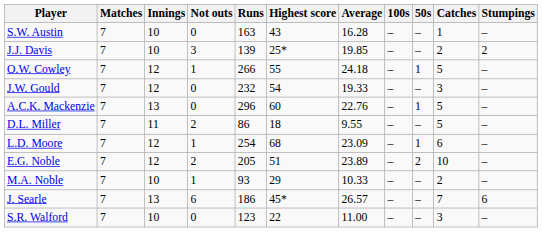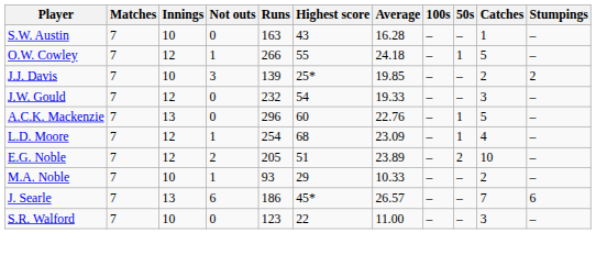 <table class="wikitable">
 <tr>
 <th>Player</th>
 <th>Matches</th>
 <th>Innings</th>
 <th>Not outs</th>
 <th>Runs</th>
 <th>Highest score</th>
 <th>Average</th>
 <th>100s</th>
 <th>50s</th>
 <th>Catches</th>
 <th>Stumpings</th>
 </tr>
 <tr>
 <td><a href='#'>S.W. Austin</a></td>
 <td>7</td>
 <td>10</td>
 <td>0</td>
 <td>163</td>
 <td>43</td>
 <td>16.28</td>
 <td>–</td>
 <td>–</td>
 <td>1</td>
 <td>–</td>
 </tr>
 <tr>
+<td><a href='#'>O.W. Cowley</a></td>
+<td>7</td>
+<td>12</td>
+<td>1</td>
+<td>266</td>
+<td>55</td>
+<td>24.18</td>
+<td>–</td>
+<td>1</td>
+<td>5</td>
+<td>–</td>
+</tr>
+<tr>
 <td><a href='#'>J.J. Davis</a></td>
 <td>7</td>
 <td>10</td>
 <td>3</td>
 <td>139</td>
 <td>25*</td>
 <td>19.85</td>
 <td>–</td>
 <td>–</td>
 <td>2</td>
 <td>2</td>
-</tr>
-<tr>
-<td><a href='#'>O.W. Cowley</a></td>
-<td>7</td>
-<td>12</td>
-<td>1</td>
-<td>266</td>
-<td>55</td>
-<td>24.18</td>
-<td>–</td>
-<td>1</td>
-<td>5</td>
-<td>–</td>
 </tr>
 <tr>
 <td><a href='#'>J.W. Gould</a></td>
 <td>7</td>
 <td>12</td>
 <td>0</td>
 <td>232</td>
 <td>54</td>
 <td>19.33</td>
 <td>–</td>
 <td>–</td>
 <td>3</td>
 <td>–</td>
 </tr>
 <tr>
 <td><a href='#'>A.C.K. Mackenzie</a></td>
 <td>7</td>
 <td>13</td>
 <td>0</td>
 <td>296</td>
 <td>60</td>
 <td>22.76</td>
 <td>–</td>
 <td>1</td>
 <td>5</td>
 <td>–</td>
 </tr>
 <tr>
-<td><a href='#'>D.L. Miller</a></td>
-<td>7</td>
-<td>11</td>
-<td>2</td>
-<td>86</td>
-<td>18</td>
-<td>9.55</td>
-<td>–</td>
-<td>–</td>
-<td>5</td>
-<td>–</td>
-</tr>
-<tr>
 <td><a href='#'>L.D. Moore</a></td>
 <td>7</td>
 <td>12</td>
 <td>1</td>
 <td>254</td>
 <td>68</td>
 <td>23.09</td>
 <td>–</td>
 <td>1</td>
-<td>6</td>
+<td>4</td>
 <td>–</td>
 </tr>
 <tr>
 <td><a href='#'>E.G. Noble</a></td>
 <td>7</td>
 <td>12</td>
 <td>2</td>
 <td>205</td>
 <td>51</td>
 <td>23.89</td>
 <td>–</td>
 <td>2</td>
 <td>10</td>
 <td>–</td>
 </tr>
 <tr>
 <td><a href='#'>M.A. Noble</a></td>
 <td>7</td>
 <td>10</td>
 <td>1</td>
 <td>93</td>
 <td>29</td>
 <td>10.33</td>
 <td>–</td>
 <td>–</td>
 <td>2</td>
 <td>–</td>
 </tr>
 <tr>
 <td><a href='#'>J. Searle</a></td>
 <td>7</td>
 <td>13</td>
 <td>6</td>
 <td>186</td>
 <td>45*</td>
 <td>26.57</td>
 <td>–</td>
 <td>–</td>
 <td>7</td>
 <td>6</td>
 </tr>
 <tr>
 <td><a href='#'>S.R. Walford</a></td>
 <td>7</td>
 <td>10</td>
 <td>0</td>
 <td>123</td>
 <td>22</td>
 <td>11.00</td>
 <td>–</td>
 <td>–</td>
 <td>3</td>
 <td>–</td>
 </tr>
 </table>
